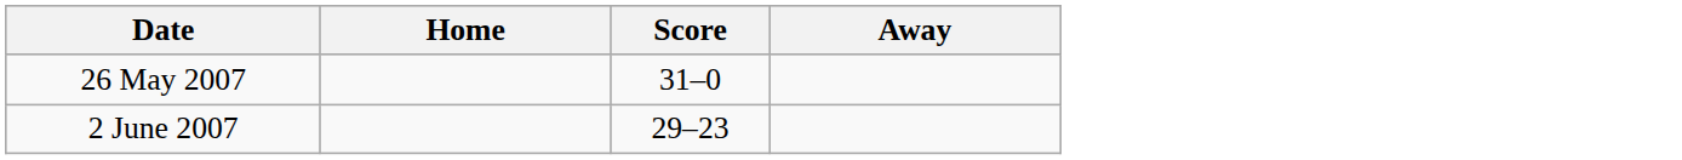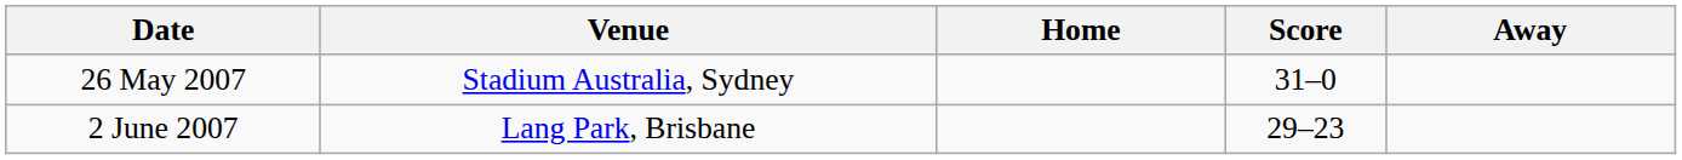 <table class="wikitable" style="text-align:center">
 <tr>
 <th scope="col" style="width:155px">Date</th>
+<th style="width:310px">Venue</th>
 <th style="width:142px">Home</th>
 <th style="width:75px">Score</th>
 <th style="width:142px">Away</th>
 </tr>
 <tr>
 <td>26 May 2007</td>
+<td><a href='#'>Stadium Australia</a>, Sydney</td>
 <td align=right></td>
 <td>31–0</td>
 <td align=left></td>
 </tr>
 <tr>
 <td>2 June 2007</td>
+<td><a href='#'>Lang Park</a>, Brisbane</td>
 <td align=right></td>
 <td>29–23</td>
 <td align=left></td>
 </tr>
 </table>
